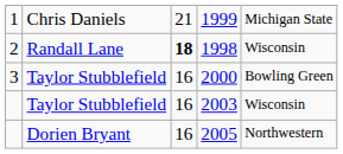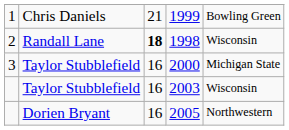 <table class="wikitable">
 <tr>
 </tr>
 <tr>
 <td>1</td>
 <td>Chris Daniels</td>
 <td>21</td>
 <td><a href='#'>1999</a></td>
-<td style="font-size:80%;">Michigan State</td>
+<td style="font-size:80%;">Bowling Green</td>
 </tr>
 <tr>
 <td>2</td>
 <td><a href='#'>Randall Lane</a></td>
 <td><strong>18</strong></td>
 <td><a href='#'>1998</a></td>
 <td style="font-size:80%;">Wisconsin</td>
 </tr>
 <tr>
 <td>3</td>
 <td><a href='#'>Taylor Stubblefield</a></td>
 <td>16</td>
 <td><a href='#'>2000</a></td>
-<td style="font-size:80%;">Bowling Green</td>
+<td style="font-size:80%;">Michigan State</td>
 </tr>
 <tr>
 <td></td>
 <td><a href='#'>Taylor Stubblefield</a></td>
 <td>16</td>
 <td><a href='#'>2003</a></td>
 <td style="font-size:80%;">Wisconsin</td>
 </tr>
 <tr>
 <td></td>
 <td><a href='#'>Dorien Bryant</a></td>
 <td>16</td>
 <td><a href='#'>2005</a></td>
 <td style="font-size:80%;">Northwestern</td>
 </tr>
 </table>
